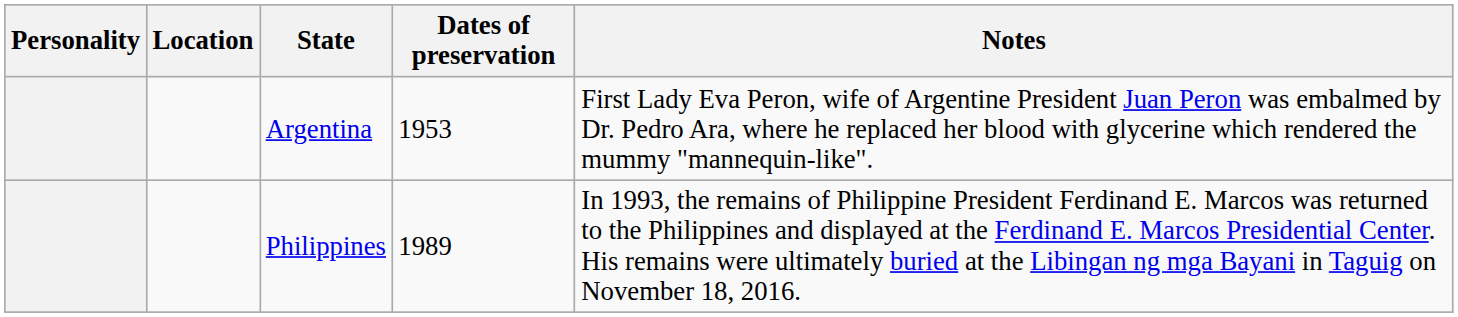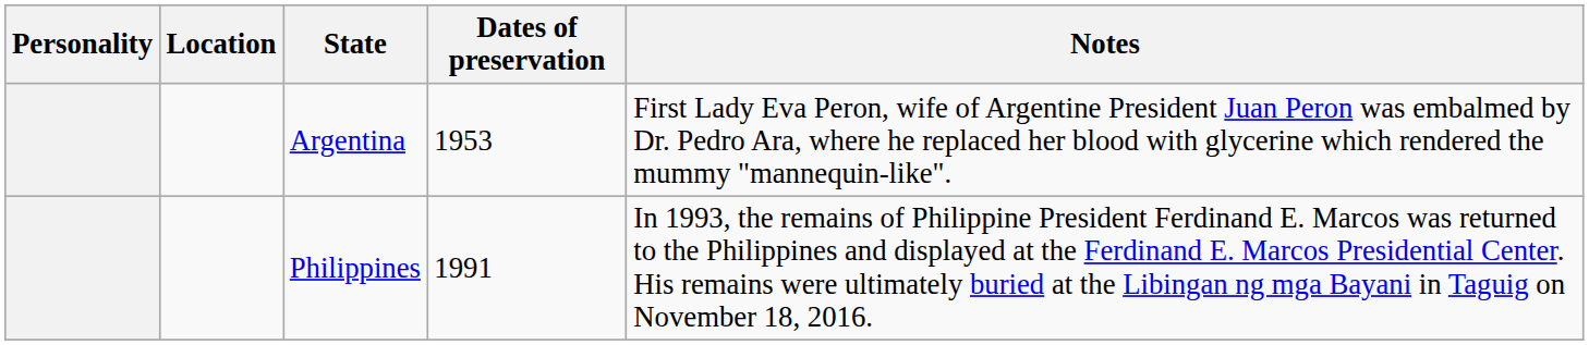 <table class="wikitable">
 <tr>
 <th>Personality</th>
 <th>Location</th>
 <th>State</th>
 <th>Dates of preservation</th>
 <th>Notes</th>
 </tr>
 <tr>
 <th></th>
 <td></td>
 <td><a href='#'>Argentina</a></td>
 <td>1953</td>
 <td>First Lady Eva Peron, wife of Argentine President <a href='#'>Juan Peron</a> was embalmed by Dr. Pedro Ara, where he replaced her blood with glycerine which rendered the mummy  "mannequin-like".</td>
 </tr>
 <tr>
 <th></th>
 <td></td>
 <td><a href='#'>Philippines</a></td>
-<td>1989</td>
+<td>1991</td>
 <td>In 1993, the remains of Philippine President Ferdinand E. Marcos was returned to the Philippines and displayed at the <a href='#'>Ferdinand E. Marcos Presidential Center</a>. His remains were ultimately <a href='#'>buried</a> at the <a href='#'>Libingan ng mga Bayani</a> in <a href='#'>Taguig</a> on November 18, 2016.</td>
 </tr>
 </table>
